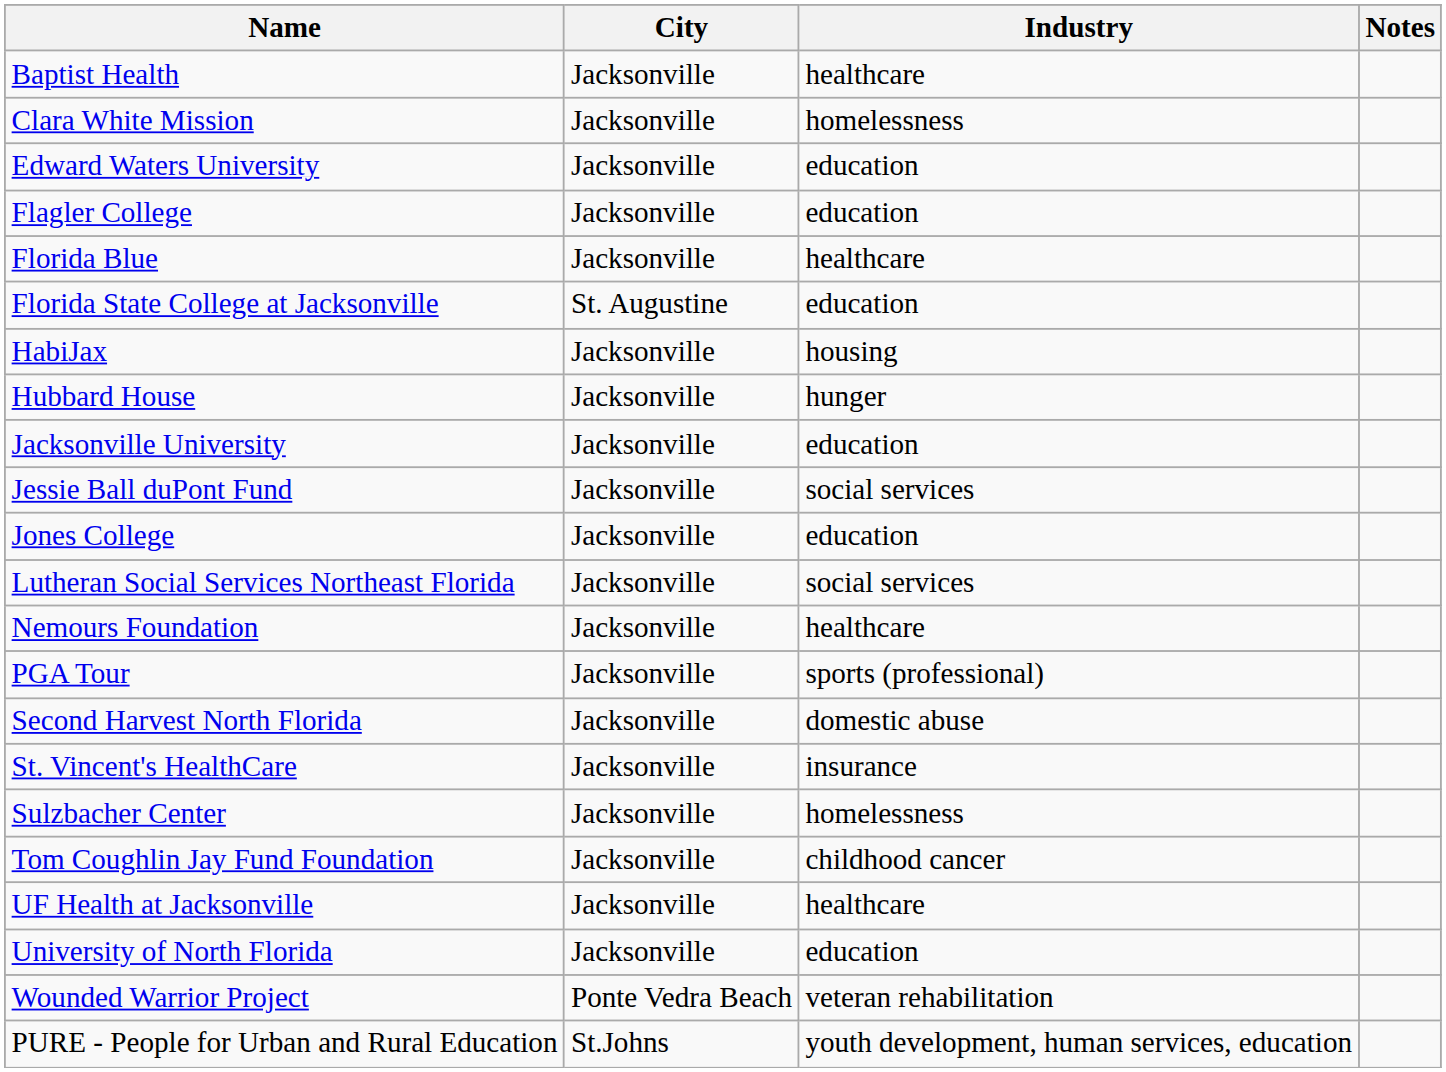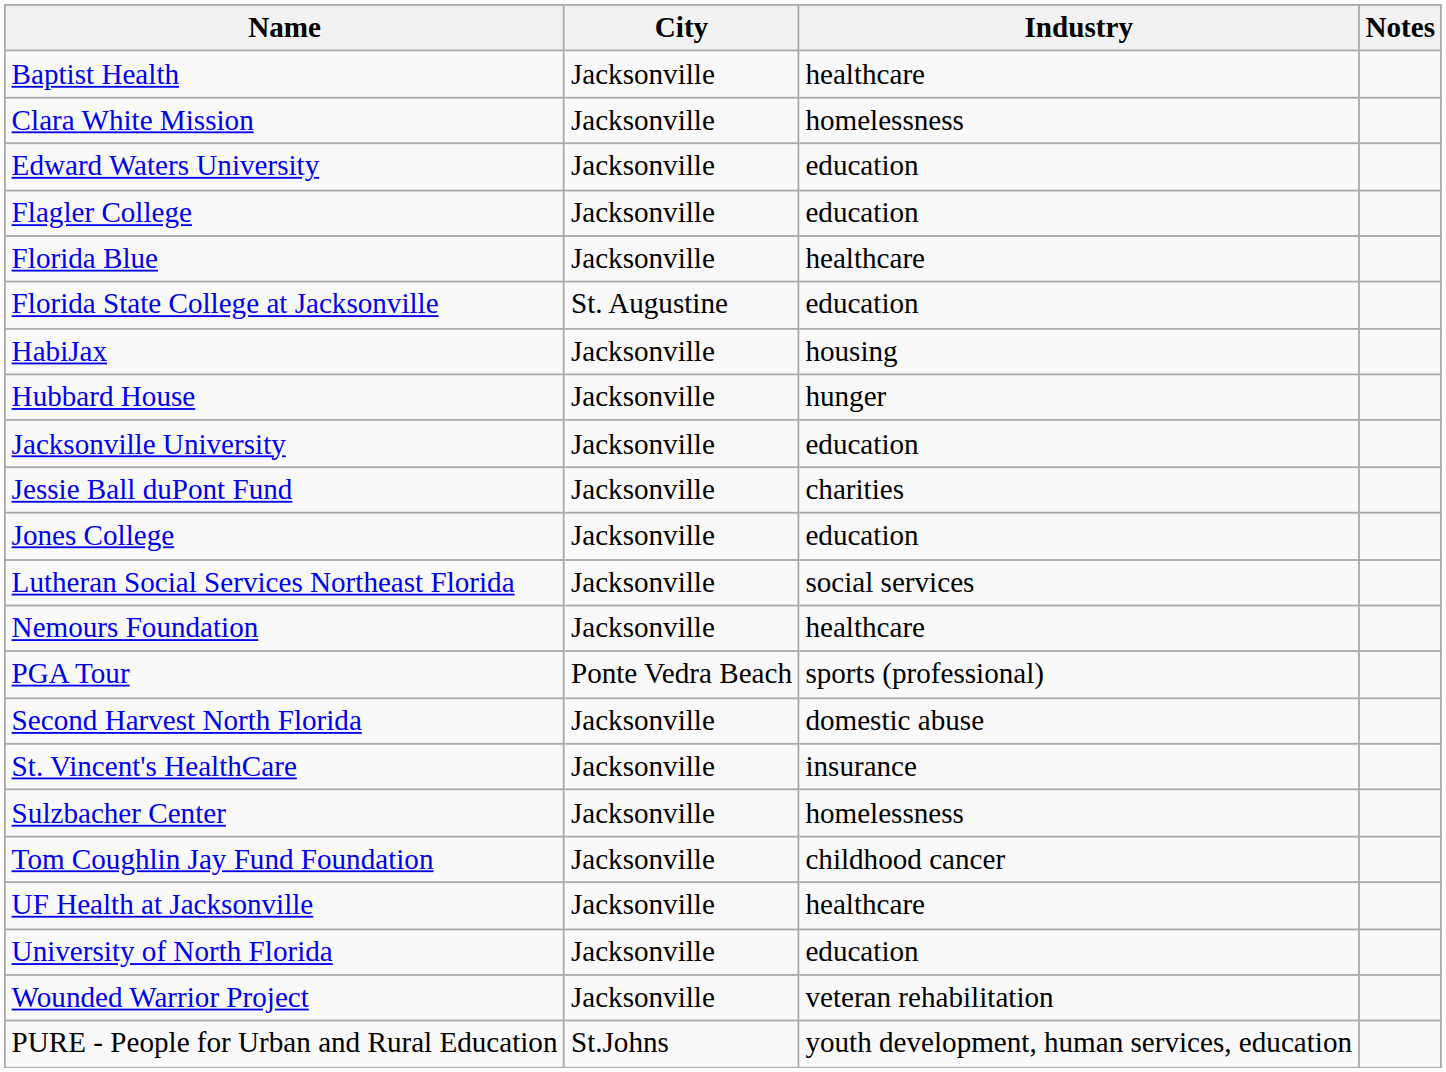 <table class="wikitable sortable">
 <tr>
 <th>Name</th>
 <th>City</th>
 <th>Industry</th>
 <th class="sortable">Notes</th>
 </tr>
 <tr>
 <td><a href='#'>Baptist Health</a></td>
 <td>Jacksonville</td>
 <td>healthcare</td>
 <td></td>
 </tr>
 <tr>
 <td><a href='#'>Clara White Mission</a></td>
 <td>Jacksonville</td>
 <td>homelessness</td>
 <td></td>
 </tr>
 <tr>
 <td><a href='#'>Edward Waters University</a></td>
 <td>Jacksonville</td>
 <td>education</td>
 <td></td>
 </tr>
 <tr>
 <td><a href='#'>Flagler College</a></td>
 <td>Jacksonville</td>
 <td>education</td>
 <td></td>
 </tr>
 <tr>
 <td><a href='#'>Florida Blue</a></td>
 <td>Jacksonville</td>
 <td>healthcare</td>
 <td></td>
 </tr>
 <tr>
 <td><a href='#'>Florida State College at Jacksonville</a></td>
 <td>St. Augustine</td>
 <td>education</td>
 <td></td>
 </tr>
 <tr>
 <td><a href='#'>HabiJax</a></td>
 <td>Jacksonville</td>
 <td>housing</td>
 <td></td>
 </tr>
 <tr>
 <td><a href='#'>Hubbard House</a></td>
 <td>Jacksonville</td>
 <td>hunger</td>
 <td></td>
 </tr>
 <tr>
 <td><a href='#'>Jacksonville University</a></td>
 <td>Jacksonville</td>
 <td>education</td>
 <td></td>
 </tr>
 <tr>
 <td><a href='#'>Jessie Ball duPont Fund</a></td>
 <td>Jacksonville</td>
-<td>social services</td>
+<td>charities</td>
 <td></td>
 </tr>
 <tr>
 <td><a href='#'>Jones College</a></td>
 <td>Jacksonville</td>
 <td>education</td>
 <td></td>
 </tr>
 <tr>
 <td><a href='#'>Lutheran Social Services Northeast Florida</a></td>
 <td>Jacksonville</td>
 <td>social services</td>
 <td></td>
 </tr>
 <tr>
 <td><a href='#'>Nemours Foundation</a></td>
 <td>Jacksonville</td>
 <td>healthcare</td>
 <td></td>
 </tr>
 <tr>
 <td><a href='#'>PGA Tour</a></td>
-<td>Jacksonville</td>
+<td>Ponte Vedra Beach</td>
 <td>sports (professional)</td>
 <td></td>
 </tr>
 <tr>
 <td><a href='#'>Second Harvest North Florida</a></td>
 <td>Jacksonville</td>
 <td>domestic abuse</td>
 <td></td>
 </tr>
 <tr>
 <td><a href='#'>St. Vincent's HealthCare</a></td>
 <td>Jacksonville</td>
 <td>insurance</td>
 <td></td>
 </tr>
 <tr>
 <td><a href='#'>Sulzbacher Center</a></td>
 <td>Jacksonville</td>
 <td>homelessness</td>
 <td></td>
 </tr>
 <tr>
 <td><a href='#'>Tom Coughlin Jay Fund Foundation</a></td>
 <td>Jacksonville</td>
 <td>childhood cancer</td>
 <td></td>
 </tr>
 <tr>
 <td><a href='#'>UF Health at Jacksonville</a></td>
 <td>Jacksonville</td>
 <td>healthcare</td>
 <td></td>
 </tr>
 <tr>
 <td><a href='#'>University of North Florida</a></td>
 <td>Jacksonville</td>
 <td>education</td>
 <td></td>
 </tr>
 <tr>
 <td><a href='#'>Wounded Warrior Project</a></td>
-<td>Ponte Vedra Beach</td>
+<td>Jacksonville</td>
 <td>veteran rehabilitation</td>
 <td></td>
 </tr>
 <tr>
 <td>PURE - People for Urban and Rural Education</td>
 <td>St.Johns</td>
 <td>youth development, human services, education</td>
 <td></td>
 </tr>
 </table>
